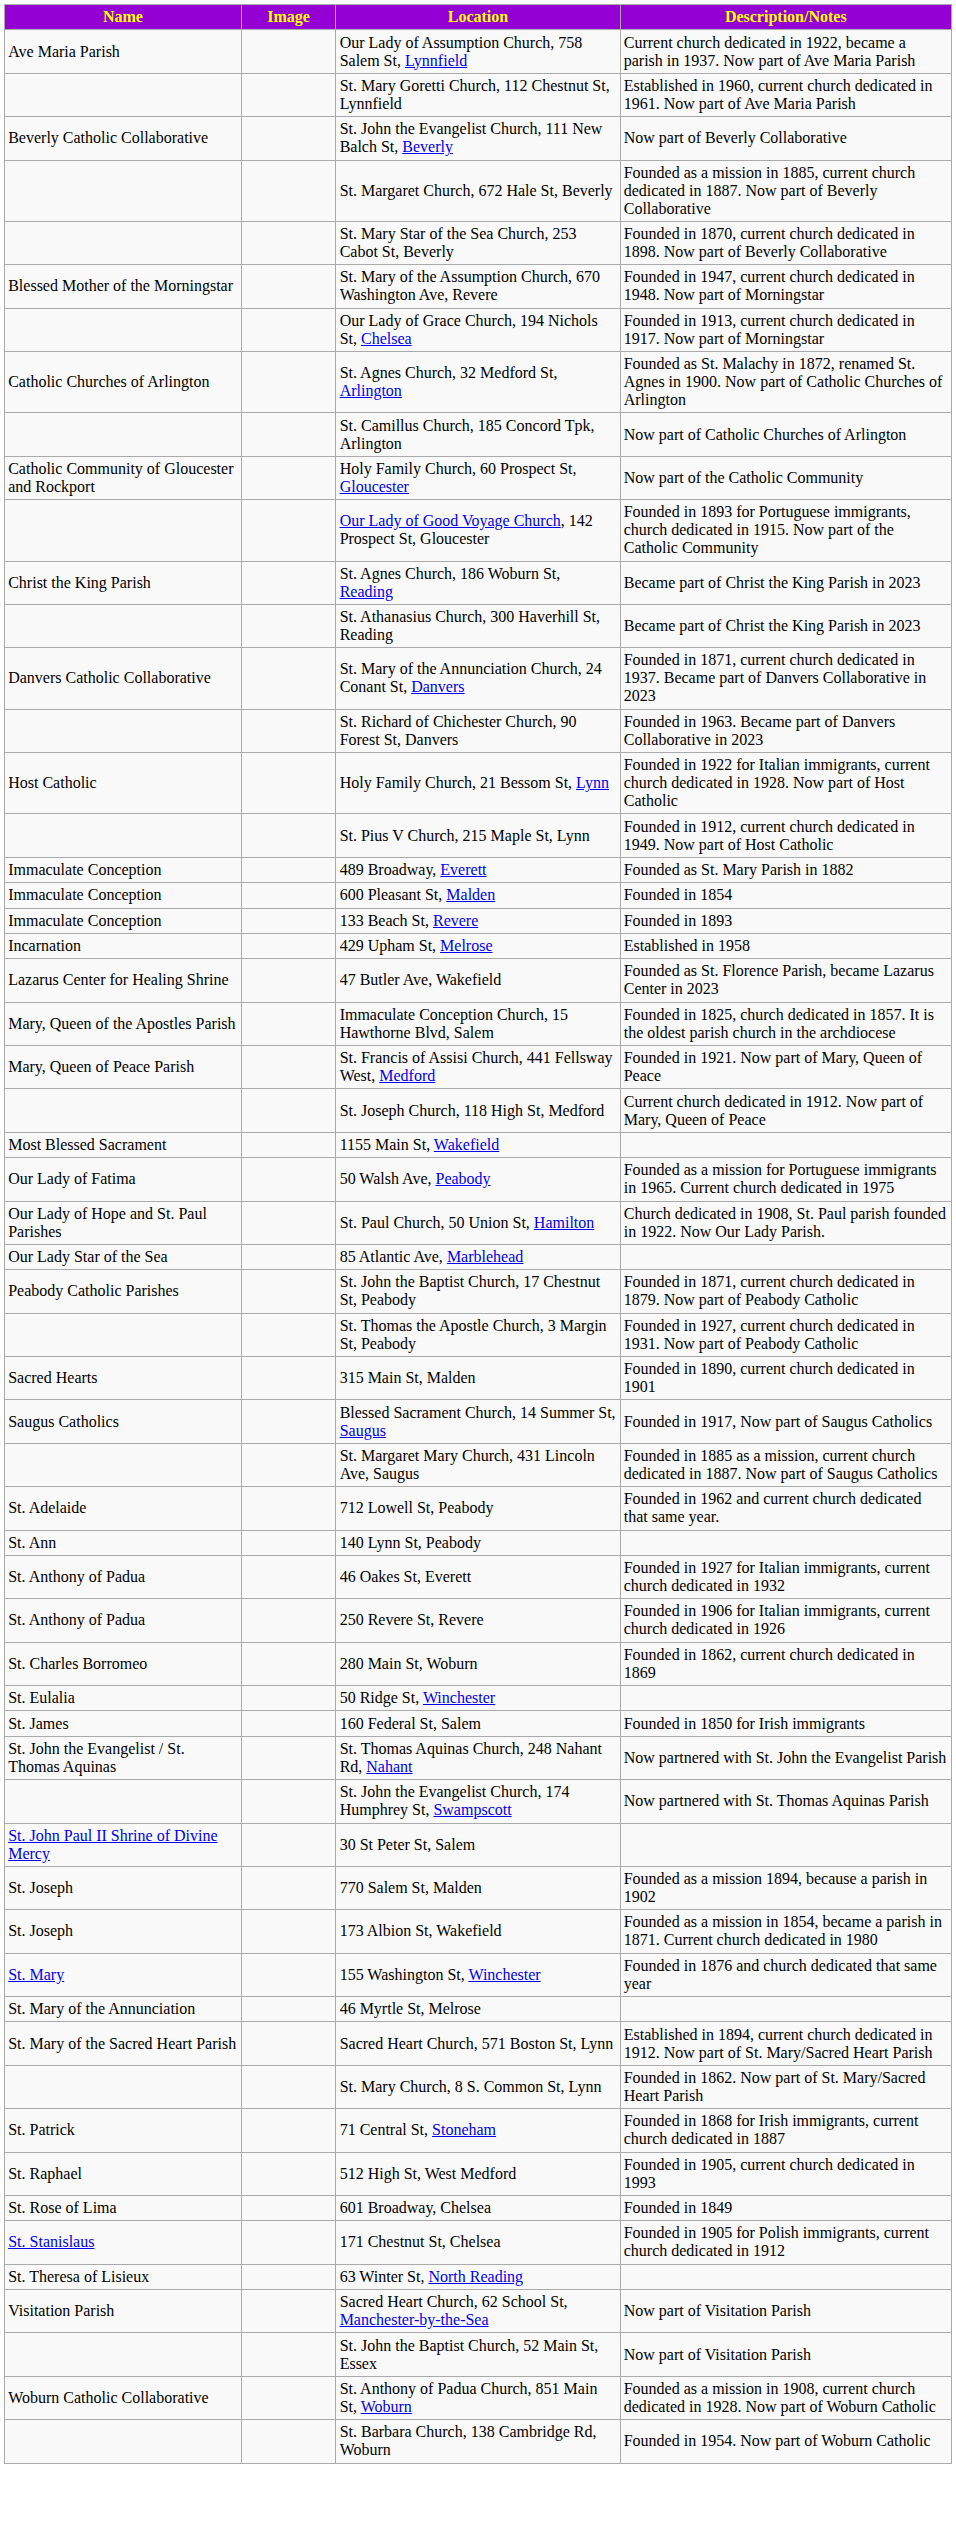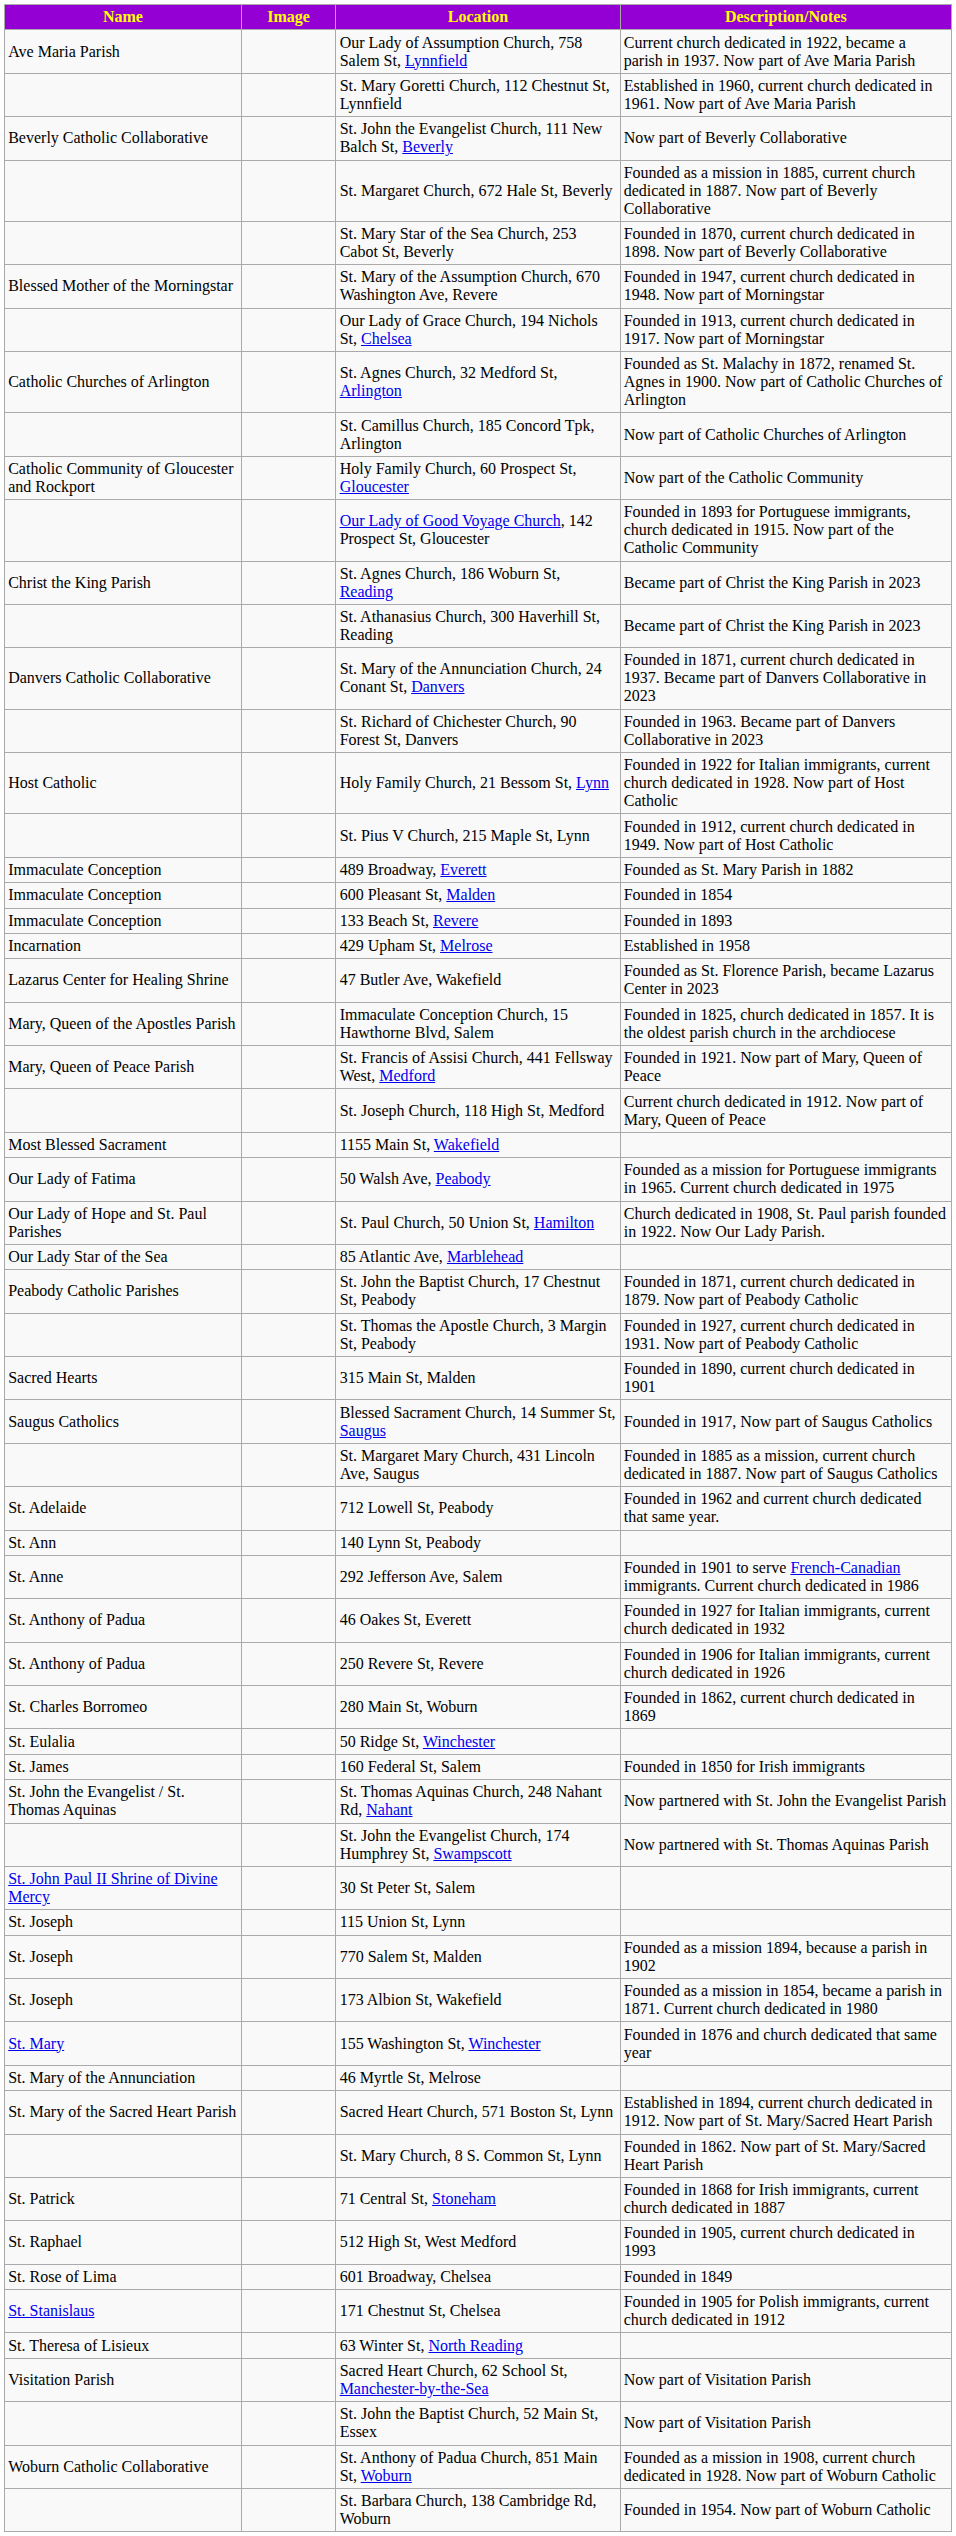 <table class="wikitable sortable" style="width:75%">
 <tr>
 <th style="background:darkviolet; color:yellow;" width="25%"><strong>Name</strong></th>
 <th style="background:darkviolet; color:yellow;" width="10%"><strong>Image</strong></th>
 <th style="background:darkviolet; color:yellow;" width="30%"><strong>Location</strong></th>
 <th style="background:darkviolet; color:yellow;" width="35%"><strong>Description/Notes</strong></th>
 </tr>
 <tr>
 <td>Ave Maria Parish</td>
 <td></td>
 <td>Our Lady of Assumption Church, 758 Salem St, <a href='#'>Lynnfield</a></td>
 <td>Current church dedicated in 1922, became a parish in 1937. Now part of Ave Maria Parish</td>
 </tr>
 <tr>
 <td></td>
 <td></td>
 <td>St. Mary Goretti Church, 112 Chestnut St, Lynnfield</td>
 <td>Established in 1960, current church dedicated in 1961. Now part of Ave Maria Parish</td>
 </tr>
 <tr>
 <td>Beverly Catholic Collaborative</td>
 <td></td>
 <td>St. John the Evangelist Church, 111 New Balch St, <a href='#'>Beverly</a></td>
 <td>Now part of Beverly Collaborative</td>
 </tr>
 <tr>
 <td></td>
 <td></td>
 <td>St. Margaret Church, 672 Hale St, Beverly</td>
 <td>Founded as a mission in 1885,  current church dedicated in 1887. Now part of Beverly Collaborative</td>
 </tr>
 <tr>
 <td></td>
 <td></td>
 <td>St. Mary Star of the Sea Church, 253 Cabot St, Beverly</td>
 <td>Founded in 1870, current church dedicated in 1898. Now part of Beverly Collaborative</td>
 </tr>
 <tr>
 <td>Blessed Mother of the Morningstar</td>
 <td></td>
 <td>St. Mary of the Assumption Church, 670 Washington Ave, Revere</td>
 <td>Founded in 1947, current church dedicated in 1948. Now part of Morningstar</td>
 </tr>
 <tr>
 <td></td>
 <td></td>
 <td>Our Lady of Grace Church, 194 Nichols St, <a href='#'>Chelsea</a></td>
 <td>Founded in 1913, current church dedicated in 1917. Now part of Morningstar</td>
 </tr>
 <tr>
 <td>Catholic Churches of Arlington</td>
 <td></td>
 <td>St. Agnes Church, 32 Medford St, <a href='#'>Arlington</a></td>
 <td>Founded as St. Malachy in 1872, renamed St. Agnes in 1900. Now part of Catholic Churches of Arlington</td>
 </tr>
 <tr>
 <td></td>
 <td></td>
 <td>St. Camillus Church, 185 Concord Tpk, Arlington</td>
 <td>Now part of Catholic Churches of Arlington</td>
 </tr>
 <tr>
 <td>Catholic Community of Gloucester and Rockport</td>
 <td></td>
 <td>Holy Family Church, 60 Prospect St, <a href='#'>Gloucester</a></td>
 <td>Now part of the Catholic Community</td>
 </tr>
 <tr>
 <td></td>
 <td></td>
 <td><a href='#'>Our Lady of Good Voyage Church</a>, 142 Prospect St, Gloucester</td>
 <td>Founded in 1893 for Portuguese immigrants, church dedicated in 1915. Now part of the Catholic Community</td>
 </tr>
 <tr>
 <td>Christ the King Parish</td>
 <td></td>
 <td>St. Agnes Church, 186 Woburn St, <a href='#'>Reading</a></td>
 <td>Became part of Christ the King Parish in 2023</td>
 </tr>
 <tr>
 <td></td>
 <td></td>
 <td>St. Athanasius Church, 300 Haverhill St, Reading</td>
 <td>Became part of Christ the King Parish in 2023</td>
 </tr>
 <tr>
 <td>Danvers Catholic Collaborative</td>
 <td></td>
 <td>St. Mary of the Annunciation Church, 24 Conant St, <a href='#'>Danvers</a></td>
 <td>Founded in 1871, current church dedicated in 1937. Became part of Danvers Collaborative in 2023</td>
 </tr>
 <tr>
 <td></td>
 <td></td>
 <td>St. Richard of Chichester Church, 90 Forest St, Danvers</td>
 <td>Founded in 1963. Became part of Danvers Collaborative in 2023</td>
 </tr>
 <tr>
 <td>Host Catholic</td>
 <td></td>
 <td>Holy Family Church, 21 Bessom St, <a href='#'>Lynn</a></td>
 <td>Founded in 1922 for Italian immigrants, current church dedicated in 1928. Now part of Host Catholic</td>
 </tr>
 <tr>
 <td></td>
 <td></td>
 <td>St. Pius V Church, 215 Maple St, Lynn</td>
 <td>Founded in 1912, current church dedicated in 1949. Now part of Host Catholic</td>
 </tr>
 <tr>
 <td>Immaculate Conception</td>
 <td></td>
 <td>489 Broadway, <a href='#'>Everett</a></td>
 <td>Founded as St. Mary Parish in 1882</td>
 </tr>
 <tr>
 <td>Immaculate Conception</td>
 <td></td>
 <td>600 Pleasant St, <a href='#'>Malden</a></td>
 <td>Founded in 1854</td>
 </tr>
 <tr>
 <td>Immaculate Conception</td>
 <td></td>
 <td>133 Beach St, <a href='#'>Revere</a></td>
 <td>Founded in 1893</td>
 </tr>
 <tr>
 <td>Incarnation</td>
 <td></td>
 <td>429 Upham St, <a href='#'>Melrose</a></td>
 <td>Established in 1958</td>
 </tr>
 <tr>
 <td>Lazarus Center for Healing Shrine</td>
 <td></td>
 <td>47 Butler Ave, Wakefield</td>
 <td>Founded as St. Florence Parish, became Lazarus Center in 2023</td>
 </tr>
 <tr>
 <td>Mary, Queen of the Apostles Parish</td>
 <td></td>
 <td>Immaculate Conception Church, 15 Hawthorne Blvd, Salem</td>
 <td>Founded in 1825, church dedicated in 1857. It is the oldest parish church in the archdiocese</td>
 </tr>
 <tr>
 <td>Mary, Queen of Peace Parish</td>
 <td></td>
 <td>St. Francis of Assisi Church, 441 Fellsway West, <a href='#'>Medford</a></td>
 <td>Founded in 1921. Now part of Mary, Queen of Peace</td>
 </tr>
 <tr>
 <td></td>
 <td></td>
 <td>St. Joseph Church, 118 High St, Medford</td>
 <td>Current church dedicated in 1912. Now part of Mary, Queen of Peace</td>
 </tr>
 <tr>
 <td>Most Blessed Sacrament</td>
 <td></td>
 <td>1155 Main St, <a href='#'>Wakefield</a></td>
 <td></td>
 </tr>
 <tr>
 <td>Our Lady of Fatima</td>
 <td></td>
 <td>50 Walsh Ave, <a href='#'>Peabody</a></td>
 <td>Founded as a mission for Portuguese immigrants in 1965.  Current church dedicated in 1975</td>
 </tr>
 <tr>
 <td>Our Lady of Hope and St. Paul Parishes</td>
 <td></td>
 <td>St. Paul Church, 50 Union St, <a href='#'>Hamilton</a></td>
 <td>Church dedicated in 1908, St. Paul parish founded in 1922. Now Our Lady Parish.</td>
 </tr>
 <tr>
 <td>Our Lady Star of the Sea</td>
 <td></td>
 <td>85 Atlantic Ave, <a href='#'>Marblehead</a></td>
 <td></td>
 </tr>
 <tr>
 <td>Peabody Catholic Parishes</td>
 <td></td>
 <td>St. John the Baptist Church, 17 Chestnut St, Peabody</td>
 <td>Founded in 1871, current church dedicated in 1879. Now part of Peabody Catholic</td>
 </tr>
 <tr>
 <td></td>
 <td></td>
 <td>St. Thomas the Apostle Church, 3 Margin St, Peabody</td>
 <td>Founded in 1927, current church dedicated in 1931. Now part of Peabody Catholic</td>
 </tr>
 <tr>
 <td>Sacred Hearts</td>
 <td></td>
 <td>315 Main St, Malden</td>
 <td>Founded in 1890, current church dedicated in 1901</td>
 </tr>
 <tr>
 <td>Saugus Catholics</td>
 <td></td>
 <td>Blessed Sacrament Church, 14 Summer St, <a href='#'>Saugus</a></td>
 <td>Founded in 1917, Now part of Saugus Catholics</td>
 </tr>
 <tr>
 <td></td>
 <td></td>
 <td>St. Margaret Mary Church, 431 Lincoln Ave, Saugus</td>
 <td>Founded in 1885 as a mission, current church dedicated in 1887. Now part of Saugus Catholics</td>
 </tr>
 <tr>
 <td>St. Adelaide</td>
 <td></td>
 <td>712 Lowell St, Peabody</td>
 <td>Founded in 1962 and current church dedicated that same year.</td>
 </tr>
 <tr>
 <td>St. Ann</td>
 <td></td>
 <td>140 Lynn St, Peabody</td>
 <td></td>
 </tr>
 <tr>
+<td>St. Anne</td>
+<td></td>
+<td>292 Jefferson Ave, Salem</td>
+<td>Founded in 1901 to serve <a href='#'>French-Canadian</a> immigrants.  Current church dedicated in 1986</td>
+</tr>
+<tr>
 <td>St. Anthony of Padua</td>
 <td></td>
 <td>46 Oakes St, Everett</td>
 <td>Founded in 1927 for Italian immigrants, current church dedicated in 1932</td>
 </tr>
 <tr>
 <td>St. Anthony of Padua</td>
 <td></td>
 <td>250 Revere St, Revere</td>
 <td>Founded in 1906 for Italian immigrants, current church dedicated in 1926</td>
 </tr>
 <tr>
 <td>St. Charles Borromeo</td>
 <td></td>
 <td>280 Main St, Woburn</td>
 <td>Founded in 1862, current church dedicated in 1869</td>
 </tr>
 <tr>
 <td>St. Eulalia</td>
 <td></td>
 <td>50 Ridge St, <a href='#'>Winchester</a></td>
 <td></td>
 </tr>
 <tr>
 <td>St. James</td>
 <td></td>
 <td>160 Federal St, Salem</td>
 <td>Founded in 1850 for Irish immigrants</td>
 </tr>
 <tr>
 <td>St. John the Evangelist / St. Thomas Aquinas</td>
 <td></td>
 <td>St. Thomas Aquinas Church, 248 Nahant Rd, <a href='#'>Nahant</a></td>
 <td>Now partnered with St. John the Evangelist Parish</td>
 </tr>
 <tr>
 <td></td>
 <td></td>
 <td>St. John the Evangelist Church, 174 Humphrey St, <a href='#'>Swampscott</a></td>
 <td>Now partnered with St. Thomas Aquinas Parish</td>
 </tr>
 <tr>
 <td><a href='#'>St. John Paul II Shrine of Divine Mercy</a></td>
 <td></td>
 <td>30 St Peter St, Salem</td>
+<td></td>
+</tr>
+<tr>
+<td>St. Joseph</td>
+<td></td>
+<td>115 Union St, Lynn</td>
 <td></td>
 </tr>
 <tr>
 <td>St. Joseph</td>
 <td></td>
 <td>770 Salem St, Malden</td>
 <td>Founded as a mission 1894, because a parish in 1902</td>
 </tr>
 <tr>
 <td>St. Joseph</td>
 <td></td>
 <td>173 Albion St, Wakefield</td>
 <td>Founded as a mission in 1854, became a parish in 1871. Current church dedicated in 1980</td>
 </tr>
 <tr>
 <td><a href='#'>St. Mary</a></td>
 <td></td>
 <td>155 Washington St, <a href='#'>Winchester</a></td>
 <td>Founded in 1876 and church dedicated that same year</td>
 </tr>
 <tr>
 <td>St. Mary of the Annunciation</td>
 <td></td>
 <td>46 Myrtle St, Melrose</td>
 <td></td>
 </tr>
 <tr>
 <td>St. Mary of the Sacred Heart Parish</td>
 <td></td>
 <td>Sacred Heart Church, 571 Boston St, Lynn</td>
 <td>Established in 1894, current church dedicated in 1912. Now part of St. Mary/Sacred Heart Parish</td>
 </tr>
 <tr>
 <td></td>
 <td></td>
 <td>St. Mary Church, 8 S. Common St, Lynn</td>
 <td>Founded in 1862. Now part of St. Mary/Sacred Heart Parish</td>
 </tr>
 <tr>
 <td>St. Patrick</td>
 <td></td>
 <td>71 Central St, <a href='#'>Stoneham</a></td>
 <td>Founded in 1868 for Irish immigrants, current church dedicated in 1887</td>
 </tr>
 <tr>
 <td>St. Raphael</td>
 <td></td>
 <td>512 High St, West Medford</td>
 <td>Founded in 1905, current church dedicated in 1993</td>
 </tr>
 <tr>
 <td>St. Rose of Lima</td>
 <td></td>
 <td>601 Broadway, Chelsea</td>
 <td>Founded in 1849</td>
 </tr>
 <tr>
 <td><a href='#'>St. Stanislaus</a></td>
 <td></td>
 <td>171 Chestnut St, Chelsea</td>
 <td>Founded in 1905 for Polish immigrants, current church dedicated in 1912</td>
 </tr>
 <tr>
 <td>St. Theresa of Lisieux</td>
 <td></td>
 <td>63 Winter St, <a href='#'>North Reading</a></td>
 <td></td>
 </tr>
 <tr>
 <td>Visitation Parish</td>
 <td></td>
 <td>Sacred Heart Church, 62 School St, <a href='#'>Manchester-by-the-Sea</a></td>
 <td>Now part of Visitation Parish</td>
 </tr>
 <tr>
 <td></td>
 <td></td>
 <td>St. John the Baptist Church, 52 Main St, Essex</td>
 <td>Now part of Visitation Parish</td>
 </tr>
 <tr>
 <td>Woburn Catholic Collaborative</td>
 <td></td>
 <td>St. Anthony of Padua Church, 851 Main St, <a href='#'>Woburn</a></td>
 <td>Founded as a mission in 1908, current church dedicated in 1928. Now part of Woburn Catholic</td>
 </tr>
 <tr>
 <td></td>
 <td></td>
 <td>St. Barbara Church, 138 Cambridge Rd, Woburn</td>
 <td>Founded in 1954. Now part of Woburn Catholic</td>
 </tr>
 </table>
